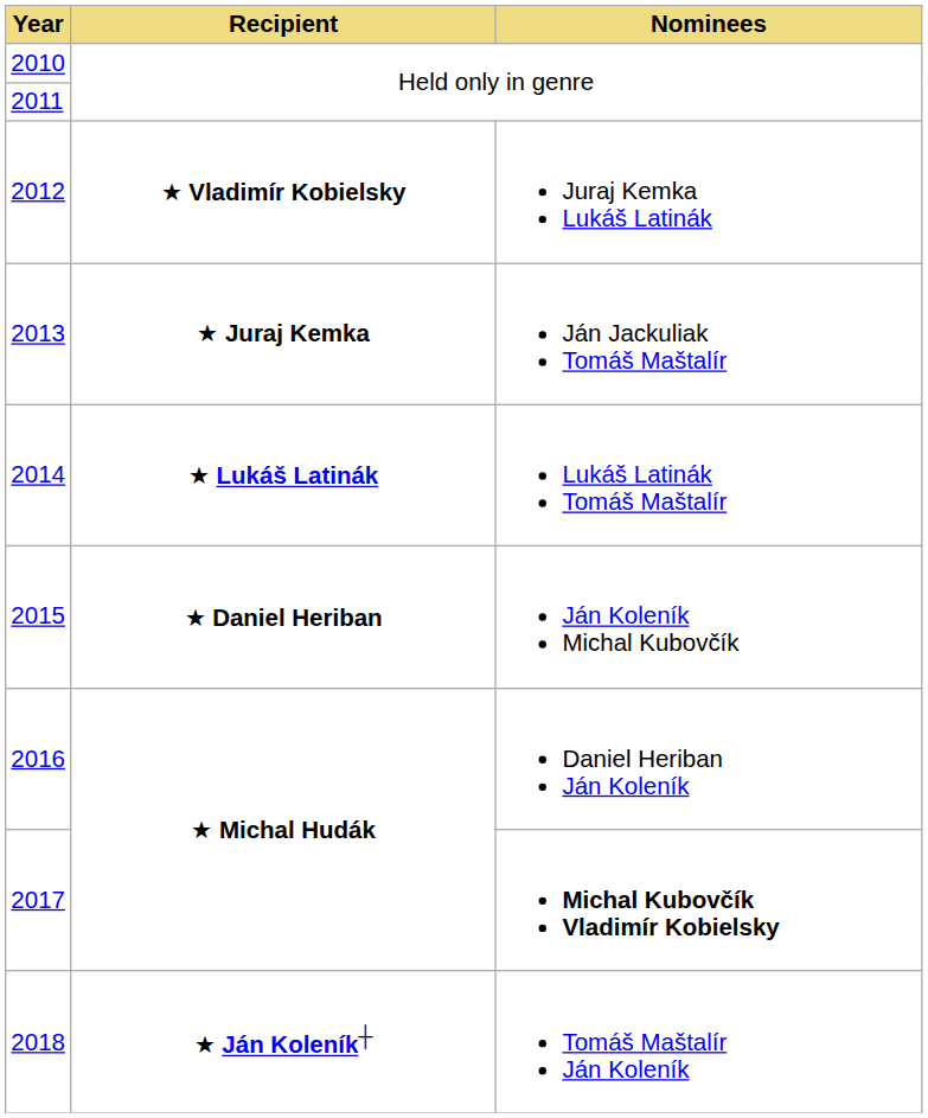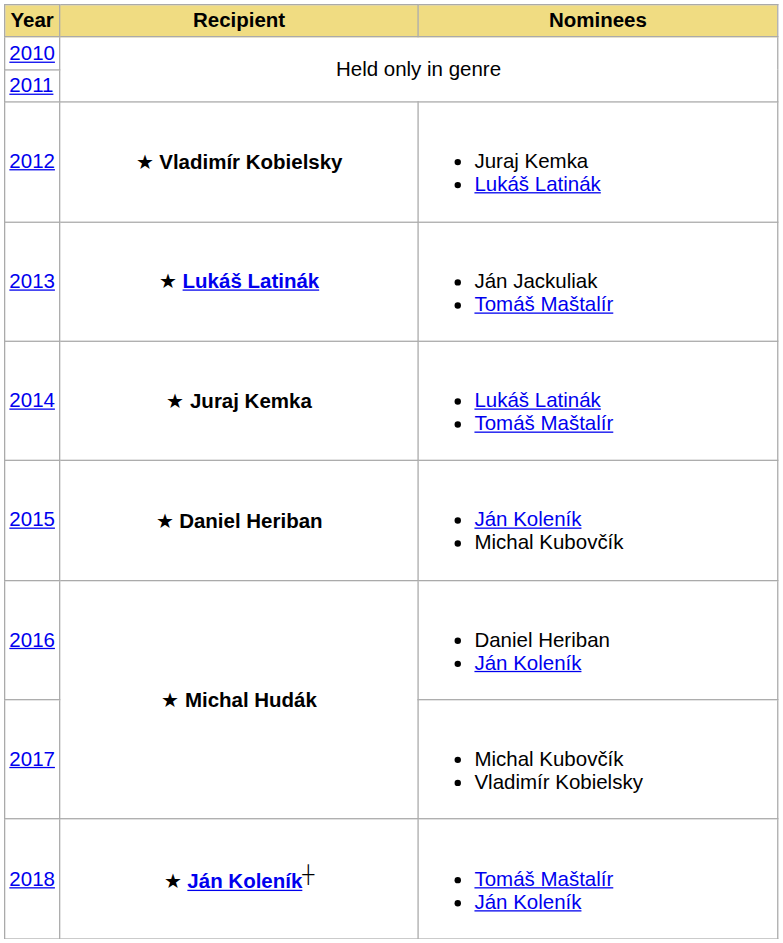 <table class=wikitable sortable style="background:white">
 <tr>
 <th style=background:#F0DC82>Year</th>
 <th style=background:#F0DC82 width=273>Recipient</th>
 <th style=background:#F0DC82 width=273>Nominees</th>
 </tr>
 <tr>
 <td><a href='#'>2010</a></td>
 <td rowspan=2 colspan=2 align=center>Held only in genre</td>
 </tr>
 <tr>
 <td><a href='#'>2011</a></td>
 </tr>
 <tr>
 <td><a href='#'>2012</a></td>
 <td align=center>★ <strong>Vladimír Kobielsky</strong></td>
 <td><br><ul><li>Juraj Kemka</li><li><a href='#'>Lukáš Latinák</a></li></ul></td>
 </tr>
 <tr>
 <td><a href='#'>2013</a></td>
-<td align=center>★ <strong>Juraj Kemka</strong></td>
+<td align=center>★ <strong><a href='#'>Lukáš Latinák</a></strong></td>
 <td><br><ul><li>Ján Jackuliak</li><li><a href='#'>Tomáš Maštalír</a></li></ul></td>
 </tr>
 <tr>
 <td><a href='#'>2014</a></td>
-<td align=center>★ <strong><a href='#'>Lukáš Latinák</a></strong></td>
+<td align=center>★ <strong>Juraj Kemka</strong></td>
 <td><br><ul><li><a href='#'>Lukáš Latinák</a></li><li><a href='#'>Tomáš Maštalír</a></li></ul></td>
 </tr>
 <tr>
 <td><a href='#'>2015</a></td>
 <td align=center>★ <strong>Daniel Heriban</strong></td>
 <td><br><ul><li><a href='#'>Ján Koleník</a></li><li>Michal Kubovčík</li></ul></td>
 </tr>
 <tr>
 <td><a href='#'>2016</a></td>
 <td align=center rowspan=2>★ <strong>Michal Hudák</strong> <br></td>
 <td><br><ul><li>Daniel Heriban</li><li><a href='#'>Ján Koleník</a></li></ul></td>
 </tr>
 <tr>
 <td><a href='#'>2017</a></td>
-<td><strong><br><ul><li>Michal Kubovčík</li><li>Vladimír Kobielsky</li></ul></strong></td>
+<td><br><ul><li>Michal Kubovčík</li><li>Vladimír Kobielsky</li></ul></td>
 </tr>
 <tr>
 <td><a href='#'>2018</a></td>
 <td align=center>★ <strong><a href='#'>Ján Koleník</a></strong><sup>┼</sup></td>
 <td><br><ul><li><a href='#'>Tomáš Maštalír</a></li><li><a href='#'>Ján Koleník</a></li></ul></td>
 </tr>
 </table>
